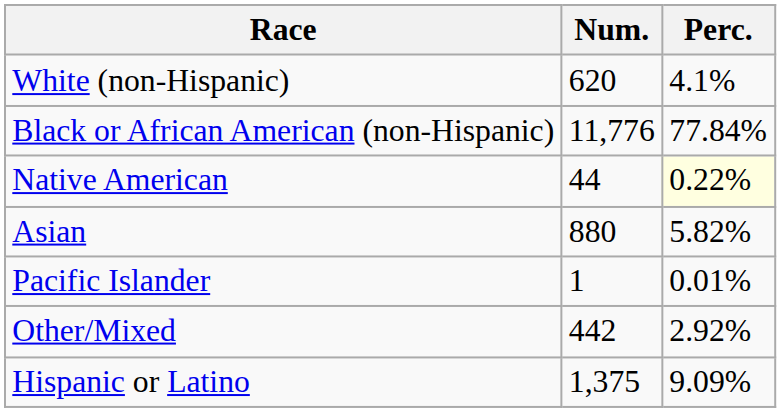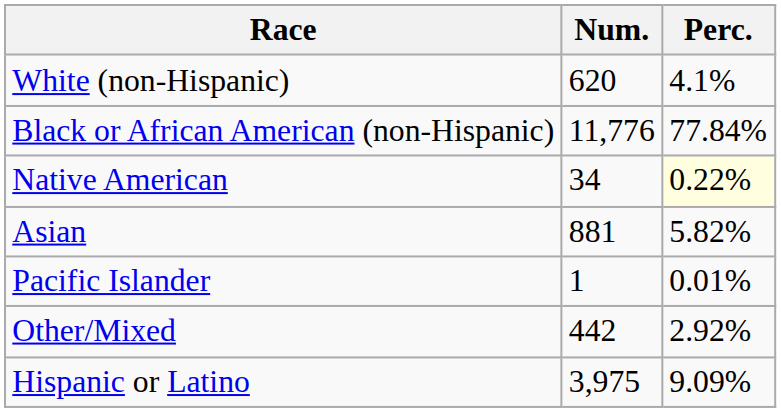 <table class="wikitable">
 <tr>
 <th>Race</th>
 <th>Num.</th>
 <th>Perc.</th>
 </tr>
 <tr>
 <td><a href='#'>White</a> (non-Hispanic)</td>
 <td>620</td>
 <td>4.1%</td>
 </tr>
 <tr>
 <td><a href='#'>Black or African American</a> (non-Hispanic)</td>
 <td>11,776</td>
 <td>77.84%</td>
 </tr>
 <tr>
 <td><a href='#'>Native American</a></td>
-<td>44</td>
+<td>34</td>
 <td style="background: lightyellow;">0.22%</td>
 </tr>
 <tr>
 <td><a href='#'>Asian</a></td>
-<td>880</td>
+<td>881</td>
 <td>5.82%</td>
 </tr>
 <tr>
 <td><a href='#'>Pacific Islander</a></td>
 <td>1</td>
 <td>0.01%</td>
 </tr>
 <tr>
 <td><a href='#'>Other/Mixed</a></td>
 <td>442</td>
 <td>2.92%</td>
 </tr>
 <tr>
 <td><a href='#'>Hispanic</a> or <a href='#'>Latino</a></td>
-<td>1,375</td>
+<td>3,975</td>
 <td>9.09%</td>
 </tr>
 </table>
